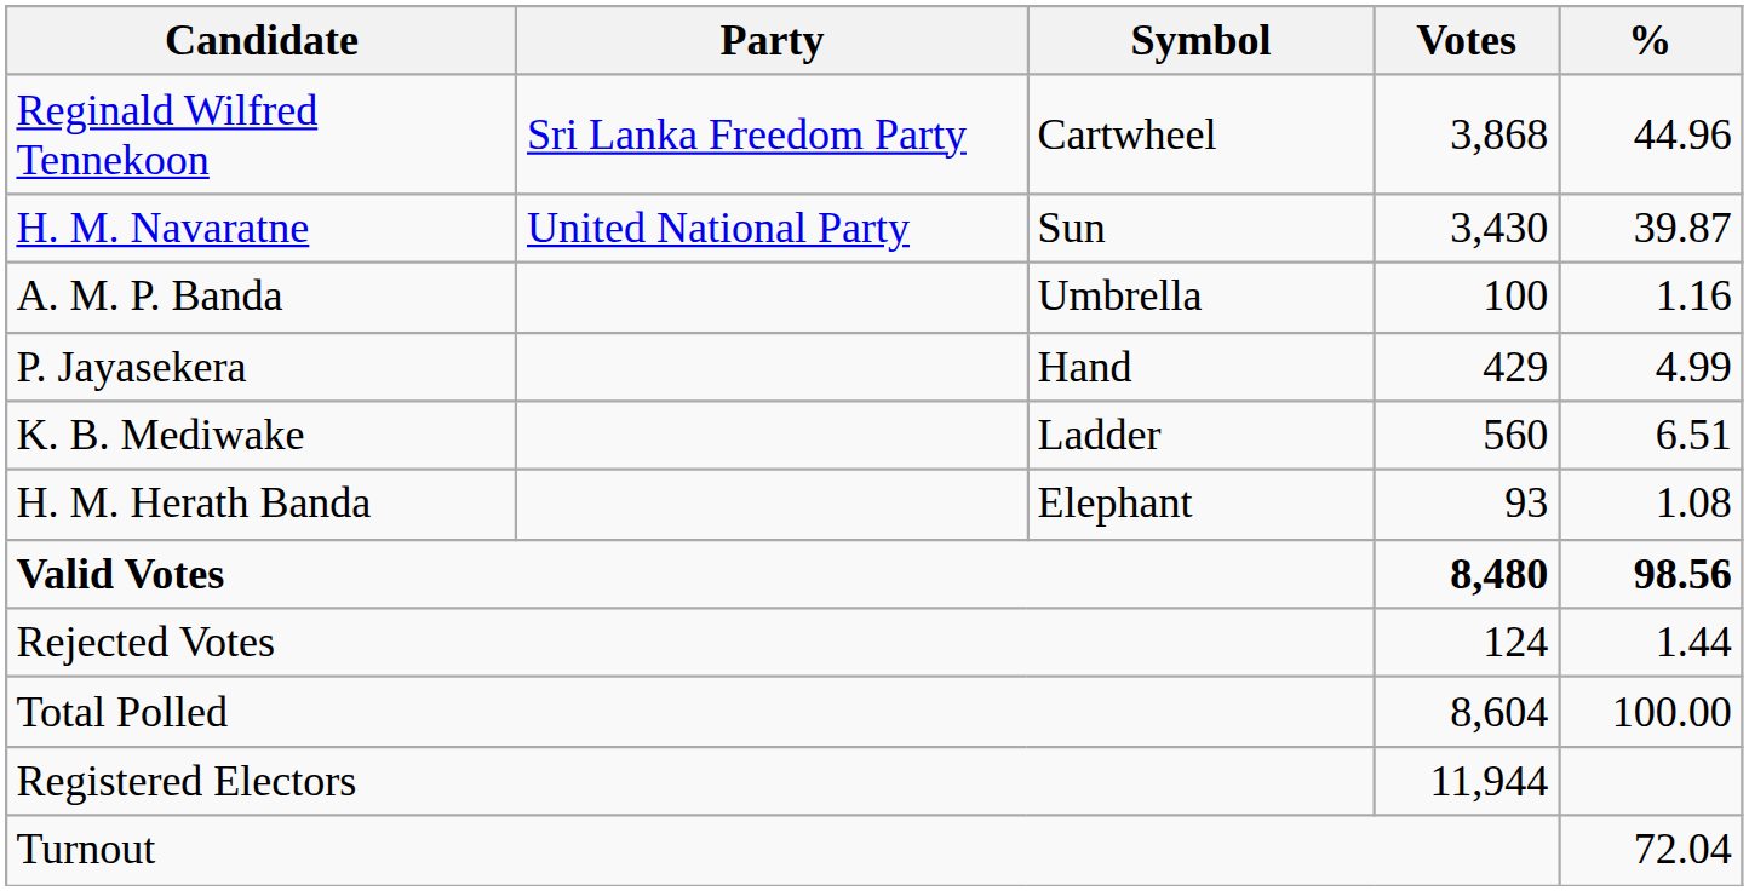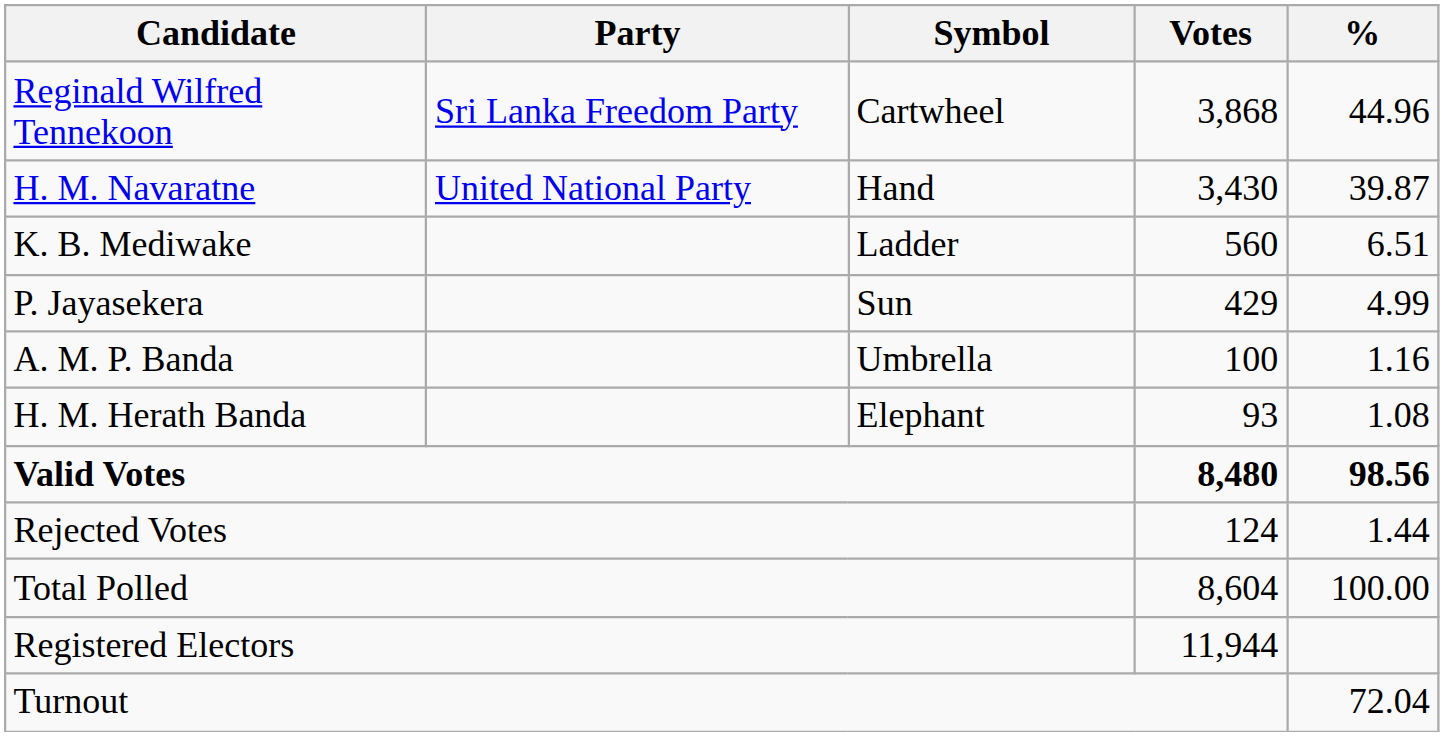 <table class="wikitable" border="1" style="text-align:right;">
 <tr>
 <th align=left width="180">Candidate</th>
 <th align=left width="180">Party</th>
 <th align=left width="120">Symbol</th>
 <th align=left width="60">Votes</th>
 <th align=left width="60">%</th>
 </tr>
 <tr>
 <td align=left><a href='#'>Reginald Wilfred Tennekoon</a></td>
 <td align=left><a href='#'>Sri Lanka Freedom Party</a></td>
 <td align=left>Cartwheel</td>
 <td align=right>3,868</td>
 <td align=right>44.96</td>
 </tr>
 <tr>
 <td align=left><a href='#'>H. M. Navaratne</a></td>
 <td align=left><a href='#'>United National Party</a></td>
-<td align=left>Sun</td>
+<td align=left>Hand</td>
 <td align=right>3,430</td>
 <td align=right>39.87</td>
+</tr>
+<tr>
+<td align=left>K. B. Mediwake</td>
+<td align=left></td>
+<td align=left>Ladder</td>
+<td align=right>560</td>
+<td align=right>6.51</td>
+</tr>
+<tr>
+<td align=left>P. Jayasekera</td>
+<td align=left></td>
+<td align=left>Sun</td>
+<td align=right>429</td>
+<td align=right>4.99</td>
 </tr>
 <tr>
 <td align=left>A. M. P. Banda</td>
 <td align=left></td>
 <td align=left>Umbrella</td>
 <td align=right>100</td>
 <td align=right>1.16</td>
-</tr>
-<tr>
-<td align=left>P. Jayasekera</td>
-<td align=left></td>
-<td align=left>Hand</td>
-<td align=right>429</td>
-<td align=right>4.99</td>
-</tr>
-<tr>
-<td align=left>K. B. Mediwake</td>
-<td align=left></td>
-<td align=left>Ladder</td>
-<td align=right>560</td>
-<td align=right>6.51</td>
 </tr>
 <tr>
 <td align=left>H. M. Herath Banda</td>
 <td align=left></td>
 <td align=left>Elephant</td>
 <td align=right>93</td>
 <td align=right>1.08</td>
 </tr>
 <tr>
 <td align=left colspan=3><strong>Valid Votes</strong></td>
 <td align=right><strong>8,480</strong></td>
 <td align=right><strong>98.56</strong></td>
 </tr>
 <tr>
 <td align=left colspan=3>Rejected Votes</td>
 <td align=right>124</td>
 <td align=right>1.44</td>
 </tr>
 <tr>
 <td align=left colspan=3>Total Polled</td>
 <td align=right>8,604</td>
 <td align=right>100.00</td>
 </tr>
 <tr>
 <td align=left colspan=3>Registered Electors</td>
 <td align=right>11,944</td>
 <td></td>
 </tr>
 <tr>
 <td align=left colspan=4>Turnout</td>
 <td align=right>72.04</td>
 </tr>
 </table>
